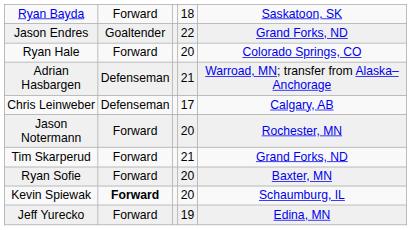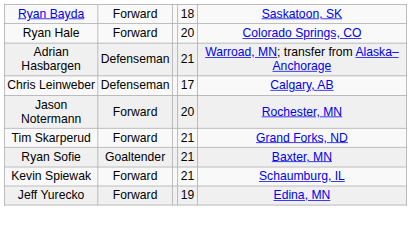 <table class="wikitable" width="60%">
 <tr align="center" bgcolor="">
 <td><a href='#'>Ryan Bayda</a></td>
 <td>Forward</td>
 <td></td>
 <td>18</td>
 <td><a href='#'>Saskatoon, SK</a></td>
-</tr>
-<tr align="center" bgcolor="f0f0f0">
-<td>Jason Endres</td>
-<td>Goaltender</td>
-<td></td>
-<td>22</td>
-<td><a href='#'>Grand Forks, ND</a></td>
 </tr>
 <tr align="center" bgcolor="">
 <td>Ryan Hale</td>
 <td>Forward</td>
 <td></td>
 <td>20</td>
 <td><a href='#'>Colorado Springs, CO</a></td>
 </tr>
 <tr align="center" bgcolor="f0f0f0">
 <td>Adrian Hasbargen</td>
 <td>Defenseman</td>
 <td></td>
 <td>21</td>
 <td><a href='#'>Warroad, MN</a>; transfer from <a href='#'>Alaska–Anchorage</a></td>
 </tr>
 <tr align="center" bgcolor="">
 <td>Chris Leinweber</td>
 <td>Defenseman</td>
 <td></td>
 <td>17</td>
 <td><a href='#'>Calgary, AB</a></td>
 </tr>
 <tr align="center" bgcolor="f0f0f0">
 <td>Jason Notermann</td>
 <td>Forward</td>
 <td></td>
 <td>20</td>
 <td><a href='#'>Rochester, MN</a></td>
 </tr>
 <tr align="center" bgcolor="">
 <td>Tim Skarperud</td>
 <td>Forward</td>
 <td></td>
 <td>21</td>
 <td><a href='#'>Grand Forks, ND</a></td>
 </tr>
 <tr align="center" bgcolor="f0f0f0">
 <td>Ryan Sofie</td>
-<td>Forward</td>
+<td>Goaltender</td>
 <td></td>
-<td>20</td>
+<td>21</td>
 <td><a href='#'>Baxter, MN</a></td>
 </tr>
 <tr align="center" bgcolor="">
 <td>Kevin Spiewak</td>
-<td><strong>Forward</strong></td>
+<td>Forward</td>
 <td></td>
-<td>20</td>
+<td>21</td>
 <td><a href='#'>Schaumburg, IL</a></td>
 </tr>
 <tr align="center" bgcolor="f0f0f0">
 <td>Jeff Yurecko</td>
 <td>Forward</td>
 <td></td>
 <td>19</td>
 <td><a href='#'>Edina, MN</a></td>
 </tr>
 </table>
